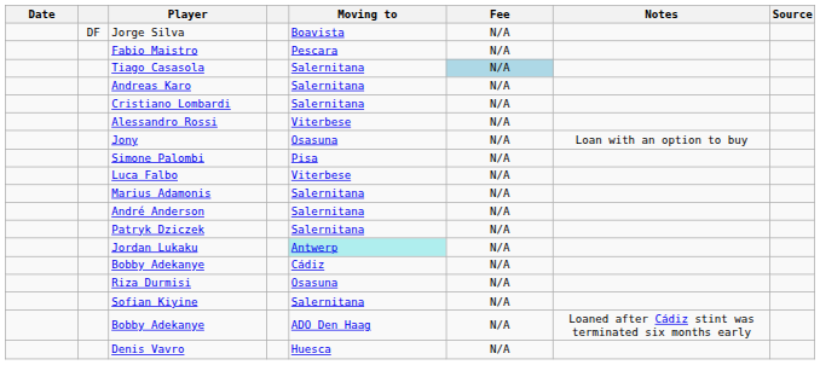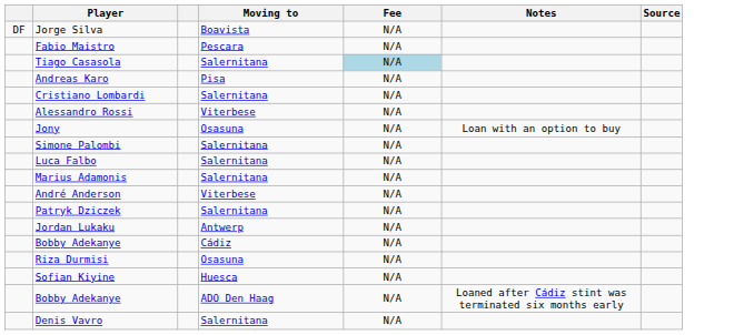 <table class="wikitable sortable">
 <tr>
-<th style="width:80px;">Date</th>
 <th style="width:30px;"></th>
 <th style="width:180px;">Player</th>
 <th style="width:20px;"></th>
 <th style="width:180px;">Moving to</th>
 <th style="width:120px;" class="unsortable">Fee</th>
 <th style="width:250px;" class="unsortable">Notes</th>
 <th style="width:20px;">Source</th>
 </tr>
 <tr>
-<td></td>
 <td align=center>DF</td>
 <td> Jorge Silva</td>
 <td align=center></td>
 <td> <a href='#'>Boavista</a></td>
 <td align=center>N/A</td>
 <td align=center></td>
 <td></td>
 </tr>
 <tr>
-<td></td>
 <td align=center></td>
 <td> <a href='#'>Fabio Maistro</a></td>
 <td align=center></td>
 <td> <a href='#'>Pescara</a></td>
 <td align=center>N/A</td>
 <td align=center></td>
 <td></td>
 </tr>
 <tr>
-<td></td>
 <td align=center></td>
 <td> <a href='#'>Tiago Casasola</a></td>
 <td align=center></td>
 <td> <a href='#'>Salernitana</a></td>
 <td align=center style="background: lightblue;">N/A</td>
 <td align=center></td>
 <td></td>
 </tr>
 <tr>
-<td></td>
 <td align=center></td>
 <td> <a href='#'>Andreas Karo</a></td>
 <td align=center></td>
-<td> <a href='#'>Salernitana</a></td>
+<td> <a href='#'>Pisa</a></td>
 <td align=center>N/A</td>
 <td align=center></td>
 <td></td>
 </tr>
 <tr>
-<td></td>
 <td align=center></td>
 <td> <a href='#'>Cristiano Lombardi</a></td>
 <td align=center></td>
 <td> <a href='#'>Salernitana</a></td>
 <td align=center>N/A</td>
 <td align=center></td>
 <td></td>
 </tr>
 <tr>
-<td></td>
 <td align=center></td>
 <td> <a href='#'>Alessandro Rossi</a></td>
 <td align=center></td>
 <td> <a href='#'>Viterbese</a></td>
 <td align=center>N/A</td>
 <td align=center></td>
 <td></td>
 </tr>
 <tr>
-<td></td>
 <td align=center></td>
 <td> <a href='#'>Jony</a></td>
 <td align=center></td>
 <td> <a href='#'>Osasuna</a></td>
 <td align=center>N/A</td>
 <td align=center>Loan with an option to buy</td>
 <td></td>
 </tr>
 <tr>
-<td></td>
 <td align=center></td>
 <td> <a href='#'>Simone Palombi</a></td>
 <td align=center></td>
-<td> <a href='#'>Pisa</a></td>
+<td> <a href='#'>Salernitana</a></td>
 <td align=center>N/A</td>
 <td align=center></td>
 <td></td>
 </tr>
 <tr>
-<td></td>
 <td align=center></td>
 <td> <a href='#'>Luca Falbo</a></td>
 <td align=center></td>
-<td> <a href='#'>Viterbese</a></td>
+<td> <a href='#'>Salernitana</a></td>
 <td align=center>N/A</td>
 <td align=center></td>
 <td></td>
 </tr>
 <tr>
-<td></td>
 <td align=center></td>
 <td> <a href='#'>Marius Adamonis</a></td>
 <td align=center></td>
 <td> <a href='#'>Salernitana</a></td>
 <td align=center>N/A</td>
 <td align=center></td>
 <td></td>
 </tr>
 <tr>
-<td></td>
 <td align=center></td>
 <td> <a href='#'>André Anderson</a></td>
 <td align=center></td>
-<td> <a href='#'>Salernitana</a></td>
+<td> <a href='#'>Viterbese</a></td>
 <td align=center>N/A</td>
 <td align=center></td>
 <td></td>
 </tr>
 <tr>
-<td></td>
 <td align=center></td>
 <td> <a href='#'>Patryk Dziczek</a></td>
 <td align=center></td>
 <td> <a href='#'>Salernitana</a></td>
 <td align=center>N/A</td>
 <td align=center></td>
 <td></td>
 </tr>
 <tr>
-<td></td>
 <td align=center></td>
 <td> <a href='#'>Jordan Lukaku</a></td>
 <td align=center></td>
-<td style="background: paleturquoise;"> <a href='#'>Antwerp</a></td>
+<td> <a href='#'>Antwerp</a></td>
 <td align=center>N/A</td>
 <td align=center></td>
 <td></td>
 </tr>
 <tr>
-<td></td>
 <td align=center></td>
 <td> <a href='#'>Bobby Adekanye</a></td>
 <td align=center></td>
 <td> <a href='#'>Cádiz</a></td>
 <td align=center>N/A</td>
 <td align=center></td>
 <td></td>
 </tr>
 <tr>
-<td></td>
 <td align=center></td>
 <td> <a href='#'>Riza Durmisi</a></td>
 <td align=center></td>
 <td> <a href='#'>Osasuna</a></td>
 <td align=center>N/A</td>
 <td align=center></td>
 <td></td>
 </tr>
 <tr>
-<td></td>
 <td align=center></td>
 <td> <a href='#'>Sofian Kiyine</a></td>
 <td align=center></td>
-<td> <a href='#'>Salernitana</a></td>
+<td> <a href='#'>Huesca</a></td>
 <td align=center>N/A</td>
 <td align=center></td>
 <td></td>
 </tr>
 <tr>
-<td></td>
 <td align=center></td>
 <td> <a href='#'>Bobby Adekanye</a></td>
 <td align=center></td>
 <td> <a href='#'>ADO Den Haag</a></td>
 <td align=center>N/A</td>
 <td align=center>Loaned after <a href='#'>Cádiz</a> stint was terminated six months early</td>
 <td></td>
 </tr>
 <tr>
-<td></td>
 <td align=center></td>
 <td> <a href='#'>Denis Vavro</a></td>
 <td align=center></td>
-<td> <a href='#'>Huesca</a></td>
+<td> <a href='#'>Salernitana</a></td>
 <td align=center>N/A</td>
 <td align=center></td>
 <td></td>
 </tr>
 </table>
